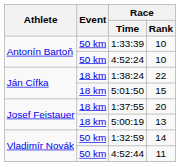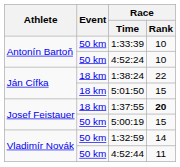 <table class="wikitable" style="font-size:90%">
 <tr>
 <th rowspan="2">Athlete</th>
 <th rowspan="2">Event</th>
 <th colspan="2">Race</th>
 </tr>
 <tr>
 <th>Time</th>
 <th>Rank</th>
 </tr>
 <tr align="center">
 <td align="left" rowspan=2><a href='#'>Antonín Bartoň</a></td>
 <td align="left"><a href='#'>50 km</a></td>
 <td>1:33:39</td>
 <td>10</td>
 </tr>
 <tr align="center">
 <td align="left"><a href='#'>50 km</a></td>
 <td>4:52:24</td>
 <td>10</td>
 </tr>
 <tr align="center">
 <td align="left" rowspan=2><a href='#'>Ján Cífka</a></td>
 <td align="left"><a href='#'>18 km</a></td>
 <td>1:38:24</td>
 <td>22</td>
 </tr>
 <tr align="center">
 <td align="left"><a href='#'>18 km</a></td>
 <td>5:01:50</td>
 <td>15</td>
 </tr>
 <tr align="center">
 <td align="left" rowspan=2><a href='#'>Josef Feistauer</a></td>
 <td align="left"><a href='#'>18 km</a></td>
 <td>1:37:55</td>
-<td>20</td>
+<td><strong>20</strong></td>
 </tr>
 <tr align="center">
-<td align="left"><a href='#'>18 km</a></td>
+<td align="left"><a href='#'>50 km</a></td>
 <td>5:00:19</td>
-<td>13</td>
+<td>15</td>
 </tr>
 <tr align="center">
 <td align="left" rowspan=2><a href='#'>Vladimír Novák</a></td>
 <td align="left"><a href='#'>50 km</a></td>
 <td>1:32:59</td>
 <td>14</td>
 </tr>
 <tr align="center">
 <td align="left"><a href='#'>50 km</a></td>
 <td>4:52:44</td>
 <td>11</td>
 </tr>
 </table>
